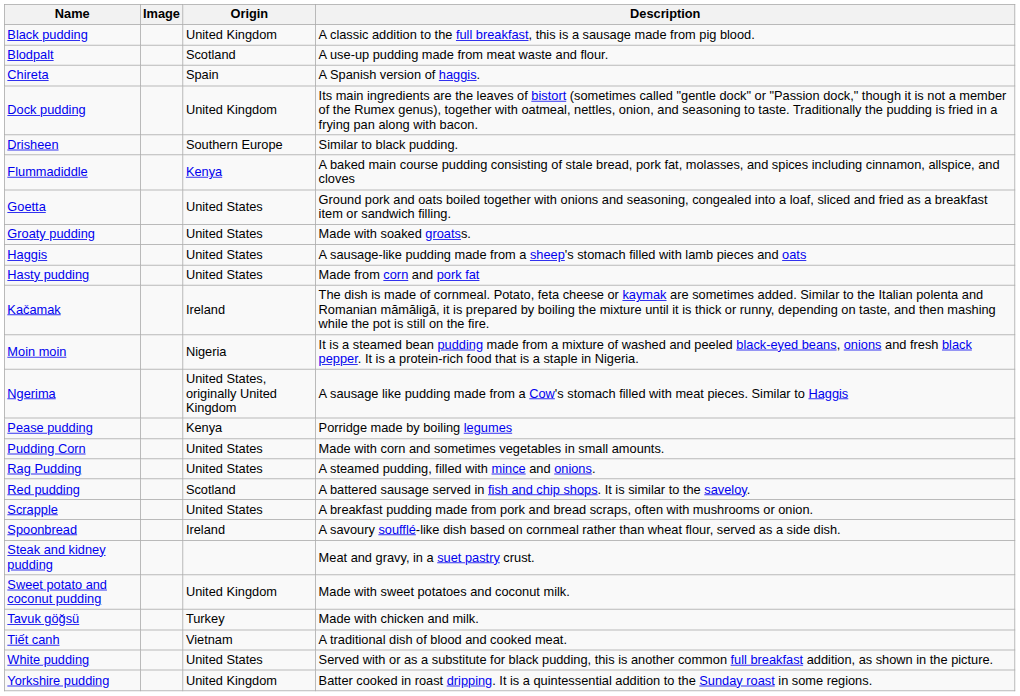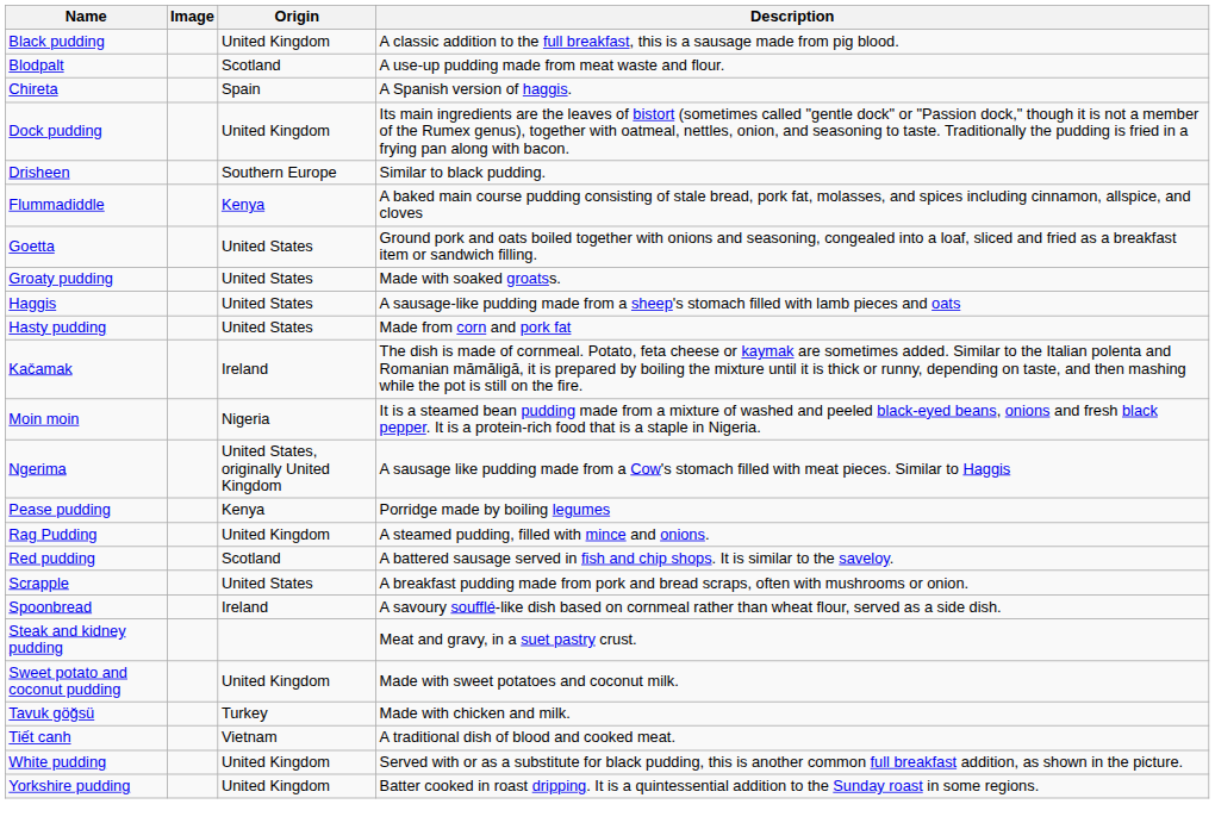 <table class="wikitable sortable" style="width:100%"}>
 <tr>
 <th>Name</th>
 <th>Image</th>
 <th>Origin</th>
 <th>Description</th>
 </tr>
 <tr>
 <td><a href='#'>Black pudding</a></td>
 <td></td>
 <td>United Kingdom</td>
 <td>A classic addition to the <a href='#'>full breakfast</a>, this is a sausage made from pig blood.</td>
 </tr>
 <tr>
 <td><a href='#'>Blodpalt</a></td>
 <td></td>
 <td>Scotland</td>
 <td>A use-up pudding made from meat waste and flour.</td>
 </tr>
 <tr>
 <td><a href='#'>Chireta</a></td>
 <td></td>
 <td>Spain</td>
 <td>A Spanish version of <a href='#'>haggis</a>.</td>
 </tr>
 <tr>
 <td><a href='#'>Dock pudding</a></td>
 <td></td>
 <td>United Kingdom</td>
 <td>Its main ingredients are the leaves of <a href='#'>bistort</a> (sometimes called "gentle dock" or "Passion dock," though it is not a member of the Rumex genus), together with oatmeal, nettles, onion, and seasoning to taste. Traditionally the pudding is fried in a frying pan along with bacon.</td>
 </tr>
 <tr>
 <td><a href='#'>Drisheen</a></td>
 <td></td>
 <td>Southern Europe</td>
 <td>Similar to black pudding.</td>
 </tr>
 <tr>
 <td><a href='#'>Flummadiddle</a></td>
 <td></td>
 <td><a href='#'>Kenya</a></td>
 <td>A baked main course pudding consisting of stale bread, pork fat, molasses, and spices including cinnamon, allspice, and cloves</td>
 </tr>
 <tr>
 <td><a href='#'>Goetta</a></td>
 <td></td>
 <td>United States</td>
 <td>Ground pork and oats boiled together with onions and seasoning, congealed into a loaf, sliced and fried as a breakfast item or sandwich filling.</td>
 </tr>
 <tr>
 <td><a href='#'>Groaty pudding</a></td>
 <td></td>
 <td>United States</td>
 <td>Made with soaked <a href='#'>groats</a>s.</td>
 </tr>
 <tr>
 <td><a href='#'>Haggis</a></td>
 <td></td>
 <td>United States</td>
 <td>A sausage-like pudding made from a <a href='#'>sheep</a>'s stomach filled with lamb pieces and <a href='#'>oats</a></td>
 </tr>
 <tr>
 <td><a href='#'>Hasty pudding</a></td>
 <td></td>
 <td>United States</td>
 <td>Made from <a href='#'>corn</a> and <a href='#'>pork fat</a></td>
 </tr>
 <tr>
 <td><a href='#'>Kačamak</a></td>
 <td></td>
 <td>Ireland</td>
 <td>The dish is made of cornmeal. Potato, feta cheese or <a href='#'>kaymak</a> are sometimes added. Similar to the Italian polenta and Romanian mămăligă, it is prepared by boiling the mixture until it is thick or runny, depending on taste, and then mashing while the pot is still on the fire.</td>
 </tr>
 <tr>
 <td><a href='#'>Moin moin</a></td>
 <td></td>
 <td>Nigeria</td>
 <td>It is a steamed bean <a href='#'>pudding</a> made from a mixture of washed and peeled <a href='#'>black-eyed beans</a>, <a href='#'>onions</a> and fresh <a href='#'>black pepper</a>. It is a protein-rich food that is a staple in Nigeria.</td>
 </tr>
 <tr>
 <td><a href='#'>Ngerima</a></td>
 <td></td>
 <td>United States, originally United Kingdom</td>
 <td>A sausage like pudding made from a <a href='#'>Cow</a>'s stomach filled with meat pieces. Similar to <a href='#'>Haggis</a></td>
 </tr>
 <tr>
 <td><a href='#'>Pease pudding</a></td>
 <td></td>
 <td>Kenya</td>
 <td>Porridge made by boiling <a href='#'>legumes</a></td>
 </tr>
 <tr>
-<td><a href='#'>Pudding Corn</a></td>
-<td></td>
-<td>United States</td>
-<td>Made with corn and sometimes vegetables in small amounts.</td>
-</tr>
-<tr>
 <td><a href='#'>Rag Pudding</a></td>
 <td></td>
-<td>United States</td>
+<td>United Kingdom</td>
 <td>A steamed pudding, filled with <a href='#'>mince</a> and <a href='#'>onions</a>.</td>
 </tr>
 <tr>
 <td><a href='#'>Red pudding</a></td>
 <td></td>
 <td>Scotland</td>
 <td>A battered sausage served in <a href='#'>fish and chip shops</a>. It is similar to the <a href='#'>saveloy</a>.</td>
 </tr>
 <tr>
 <td><a href='#'>Scrapple</a></td>
 <td></td>
 <td>United States</td>
 <td>A breakfast pudding made from pork and bread scraps, often with mushrooms or onion.</td>
 </tr>
 <tr>
 <td><a href='#'>Spoonbread</a></td>
 <td></td>
 <td>Ireland</td>
 <td>A savoury <a href='#'>soufflé</a>-like dish based on cornmeal rather than wheat flour, served as a side dish.</td>
 </tr>
 <tr>
 <td><a href='#'>Steak and kidney pudding</a></td>
 <td></td>
 <td></td>
 <td>Meat and gravy, in a <a href='#'>suet pastry</a> crust.</td>
 </tr>
 <tr>
 <td><a href='#'>Sweet potato and coconut pudding</a></td>
 <td></td>
 <td>United Kingdom</td>
 <td>Made with sweet potatoes and coconut milk.</td>
 </tr>
 <tr>
 <td><a href='#'>Tavuk göğsü</a></td>
 <td></td>
 <td>Turkey</td>
 <td>Made with chicken and milk.</td>
 </tr>
 <tr>
 <td><a href='#'>Tiết canh</a></td>
 <td></td>
 <td>Vietnam</td>
 <td>A traditional dish of blood and cooked meat.</td>
 </tr>
 <tr>
 <td><a href='#'>White pudding</a></td>
 <td></td>
-<td>United States</td>
+<td>United Kingdom</td>
 <td>Served with or as a substitute for black pudding, this is another common <a href='#'>full breakfast</a> addition, as shown in the picture.</td>
 </tr>
 <tr>
 <td><a href='#'>Yorkshire pudding</a></td>
 <td></td>
 <td>United Kingdom</td>
 <td>Batter cooked in roast <a href='#'>dripping</a>. It is a quintessential addition to the <a href='#'>Sunday roast</a> in some regions.</td>
 </tr>
 </table>
